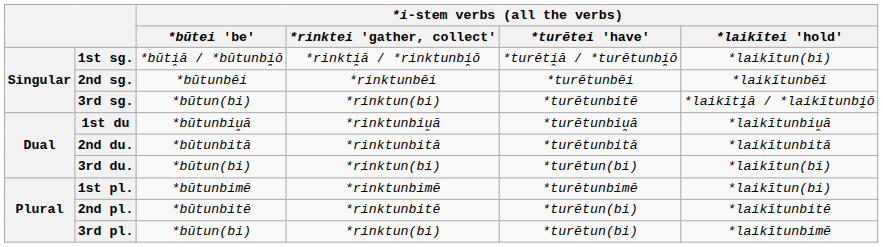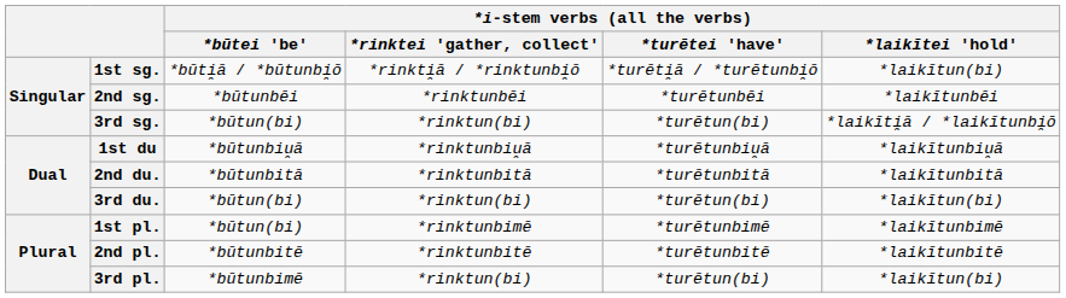 <table class="wikitable" style="text-align: center;">
 <tr>
 <th colspan="2" rowspan="2"></th>
 <th colspan="4"><em>*i</em>-stem verbs (all the verbs)</th>
 </tr>
 <tr>
 <th><em>*būtei</em> 'be'</th>
 <th><em>*rinktei</em> 'gather, collect'</th>
 <th><em>*turētei</em> 'have'</th>
 <th><em>*laikītei</em> 'hold'</th>
 </tr>
 <tr>
 <th rowspan="3">Singular</th>
 <th>1st sg.</th>
 <td><em>*būti̯ā</em> / <em>*būtunbi̯ō</em></td>
 <td><em>*rinkti̯ā</em> / <em>*rinktunbi̯ō</em></td>
 <td><em>*turēti̯ā</em> / <em>*turētunbi̯ō</em></td>
 <td><em>*laikītun(bi)</em></td>
 </tr>
 <tr>
 <th>2nd sg.</th>
 <td><em>*būtunbēi</em></td>
 <td><em>*rinktunbēi</em></td>
 <td><em>*turētunbēi</em></td>
 <td><em>*laikītunbēi</em></td>
 </tr>
 <tr>
 <th>3rd sg.</th>
 <td><em>*būtun(bi)</em></td>
 <td><em>*rinktun(bi)</em></td>
-<td><em>*turētunbitē</em></td>
+<td><em>*turētun(bi)</em></td>
 <td><em>*laikīti̯ā</em> / <em>*laikītunbi̯ō</em></td>
 </tr>
 <tr>
 <th rowspan="3">Dual</th>
 <th>1st du</th>
 <td><em>*būtunbiu̯ā</em></td>
 <td><em>*rinktunbiu̯ā</em></td>
 <td><em>*turētunbiu̯ā</em></td>
 <td><em>*laikītunbiu̯ā</em></td>
 </tr>
 <tr>
 <th>2nd du.</th>
 <td><em>*būtunbitā</em></td>
 <td><em>*rinktunbitā</em></td>
 <td><em>*turētunbitā</em></td>
 <td><em>*laikītunbitā</em></td>
 </tr>
 <tr>
 <th>3rd du.</th>
 <td><em>*būtun(bi)</em></td>
 <td><em>*rinktun(bi)</em></td>
 <td><em>*turētun(bi)</em></td>
 <td><em>*laikītun(bi)</em></td>
 </tr>
 <tr>
 <th rowspan="3">Plural</th>
 <th>1st pl.</th>
-<td><em>*būtunbimē</em></td>
+<td><em>*būtun(bi)</em></td>
 <td><em>*rinktunbimē</em></td>
 <td><em>*turētunbimē</em></td>
-<td><em>*laikītun(bi)</em></td>
+<td><em>*laikītunbimē</em></td>
 </tr>
 <tr>
 <th>2nd pl.</th>
 <td><em>*būtunbitē</em></td>
 <td><em>*rinktunbitē</em></td>
-<td><em>*turētun(bi)</em></td>
+<td><em>*turētunbitē</em></td>
 <td><em>*laikītunbitē</em></td>
 </tr>
 <tr>
 <th>3rd pl.</th>
-<td><em>*būtun(bi)</em></td>
+<td><em>*būtunbimē</em></td>
 <td><em>*rinktun(bi)</em></td>
 <td><em>*turētun(bi)</em></td>
-<td><em>*laikītunbimē</em></td>
+<td><em>*laikītun(bi)</em></td>
 </tr>
 </table>
